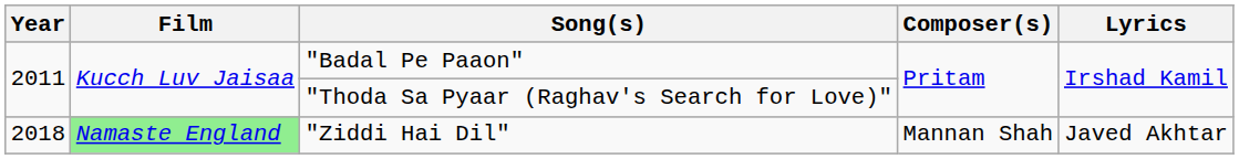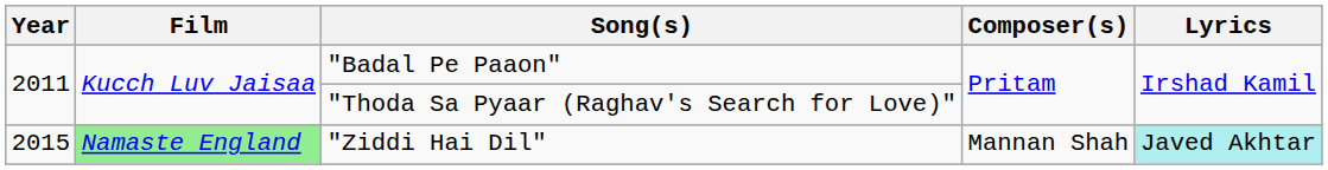 <table class="wikitable sortable">
 <tr>
 <th>Year</th>
 <th>Film</th>
 <th>Song(s)</th>
 <th>Composer(s)</th>
 <th>Lyrics</th>
 </tr>
 <tr>
 <td rowspan="2">2011</td>
 <td rowspan="2"><em><a href='#'>Kucch Luv Jaisaa</a></em></td>
 <td>"Badal Pe Paaon"</td>
 <td rowspan="2"><a href='#'>Pritam</a></td>
 <td rowspan="2"><a href='#'>Irshad Kamil</a></td>
 </tr>
 <tr>
 <td>"Thoda Sa Pyaar (Raghav's Search for Love)"</td>
 </tr>
 <tr>
-<td>2018</td>
+<td>2015</td>
 <td style="background: lightgreen;"><em><a href='#'>Namaste England</a></em></td>
 <td>"Ziddi Hai Dil"</td>
 <td>Mannan Shah</td>
-<td>Javed Akhtar</td>
+<td style="background: paleturquoise;">Javed Akhtar</td>
 </tr>
 </table>
